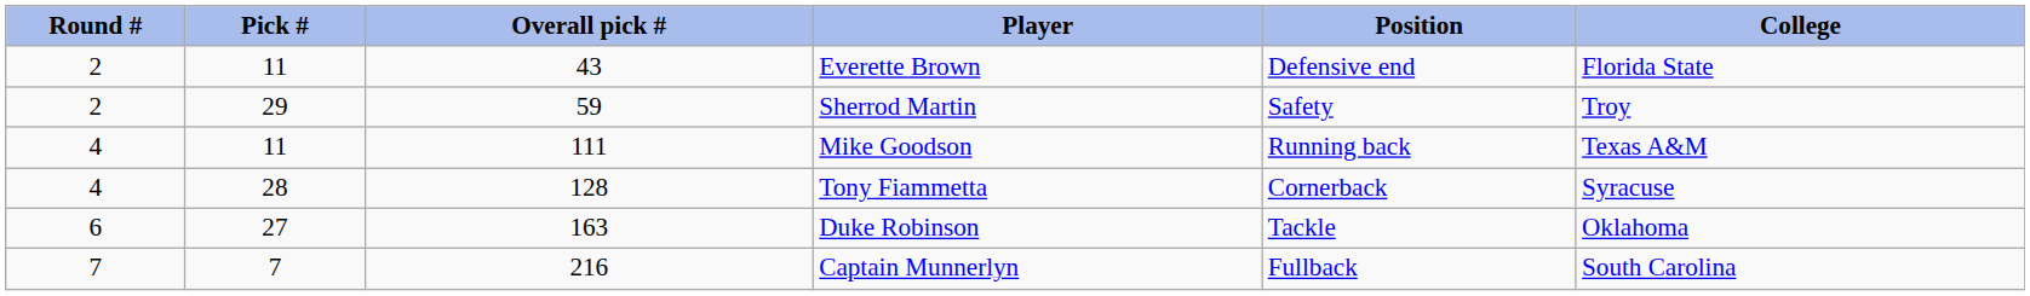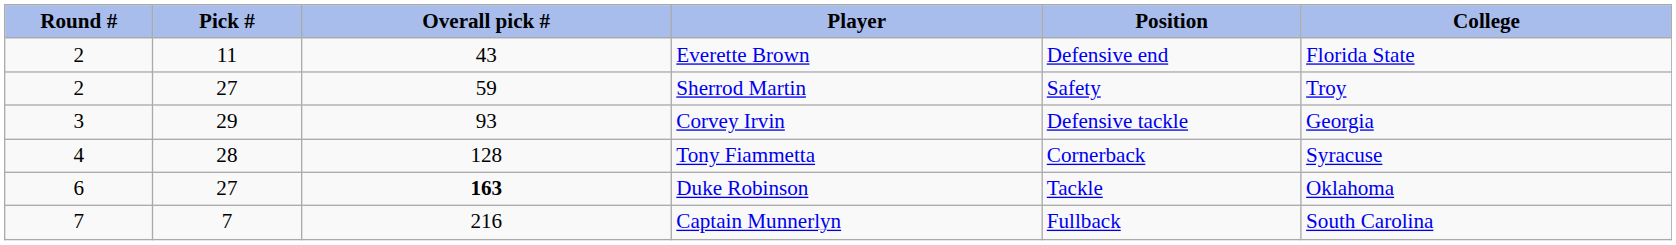 <table class="wikitable" style="width: 100%">
 <tr>
 <th style="background:#A8BDEC;" width=8%>Round #</th>
 <th width=8% style="background:#A8BDEC;">Pick #</th>
 <th width=20% style="background:#A8BDEC;">Overall pick #</th>
 <th width=20% style="background:#A8BDEC;">Player</th>
 <th width=14% style="background:#A8BDEC;">Position</th>
 <th width=20% style="background:#A8BDEC;">College</th>
 </tr>
 <tr>
 <td align=center>2</td>
 <td align=center>11</td>
 <td align=center>43</td>
 <td><a href='#'>Everette Brown</a></td>
 <td><a href='#'>Defensive end</a></td>
 <td><a href='#'>Florida State</a></td>
 </tr>
 <tr>
 <td align=center>2</td>
-<td align=center>29</td>
+<td align=center>27</td>
 <td align=center>59</td>
 <td><a href='#'>Sherrod Martin</a></td>
 <td><a href='#'>Safety</a></td>
 <td><a href='#'>Troy</a></td>
 </tr>
 <tr>
-<td align=center>4</td>
-<td align=center>11</td>
-<td align=center>111</td>
-<td><a href='#'>Mike Goodson</a></td>
-<td><a href='#'>Running back</a></td>
-<td><a href='#'>Texas A&M</a></td>
+<td align=center>3</td>
+<td align=center>29</td>
+<td align=center>93</td>
+<td><a href='#'>Corvey Irvin</a></td>
+<td><a href='#'>Defensive tackle</a></td>
+<td><a href='#'>Georgia</a></td>
 </tr>
 <tr>
 <td align=center>4</td>
 <td align=center>28</td>
 <td align=center>128</td>
 <td><a href='#'>Tony Fiammetta</a></td>
 <td><a href='#'>Cornerback</a></td>
 <td><a href='#'>Syracuse</a></td>
 </tr>
 <tr>
 <td align=center>6</td>
 <td align=center>27</td>
-<td align=center>163</td>
+<td align=center><strong>163</strong></td>
 <td><a href='#'>Duke Robinson</a></td>
 <td><a href='#'>Tackle</a></td>
 <td><a href='#'>Oklahoma</a></td>
 </tr>
 <tr>
 <td align=center>7</td>
 <td align=center>7</td>
 <td align=center>216</td>
 <td><a href='#'>Captain Munnerlyn</a></td>
 <td><a href='#'>Fullback</a></td>
 <td><a href='#'>South Carolina</a></td>
 </tr>
 </table>
